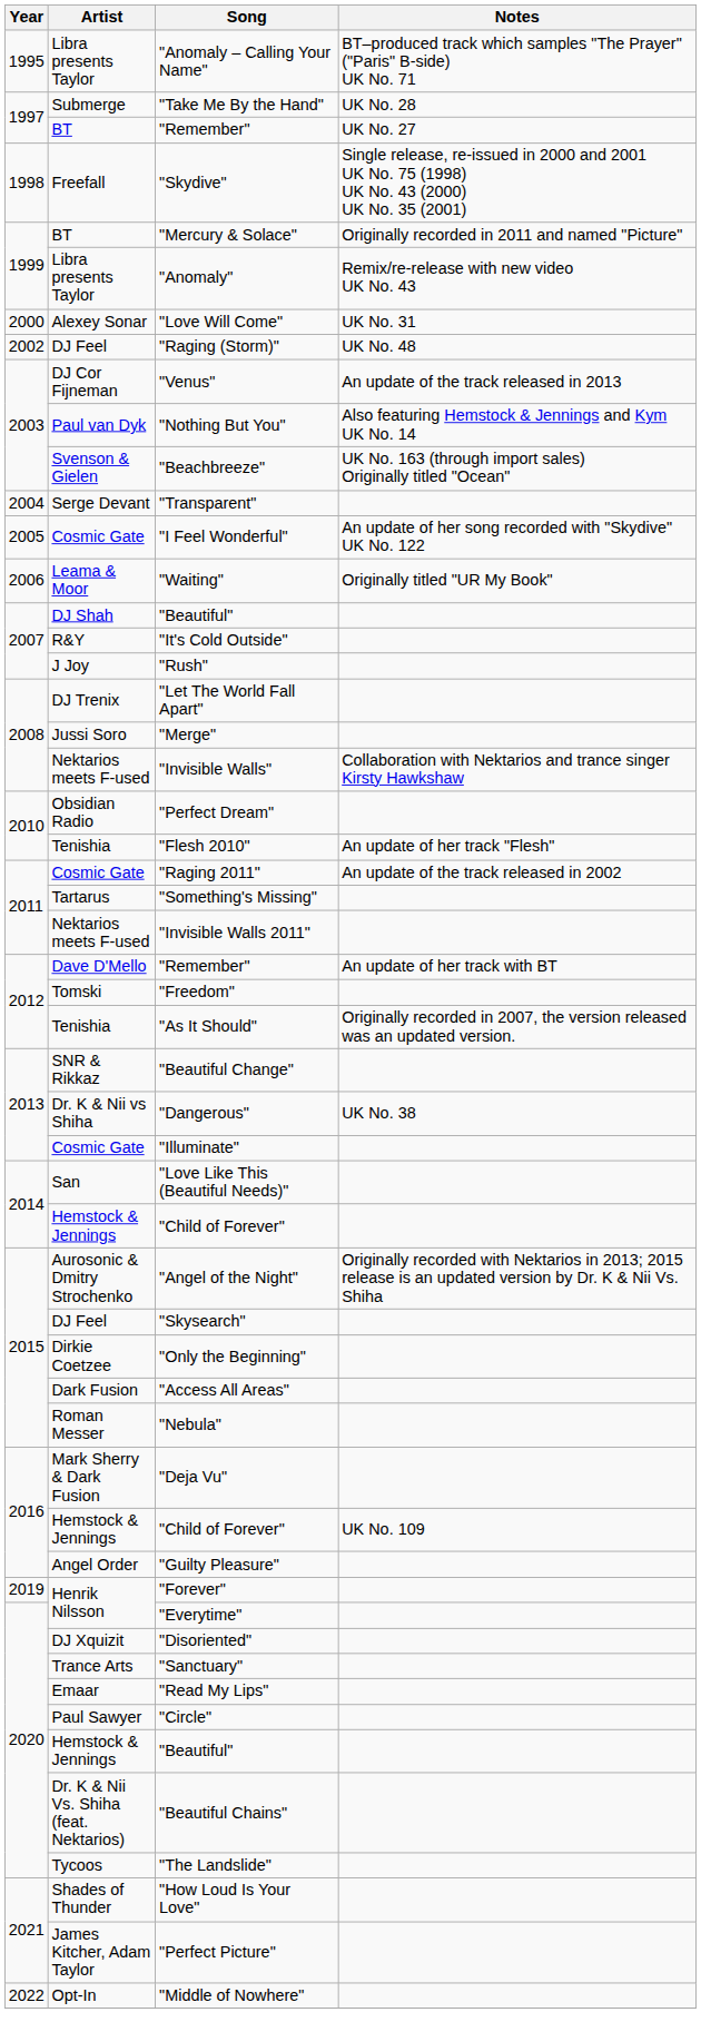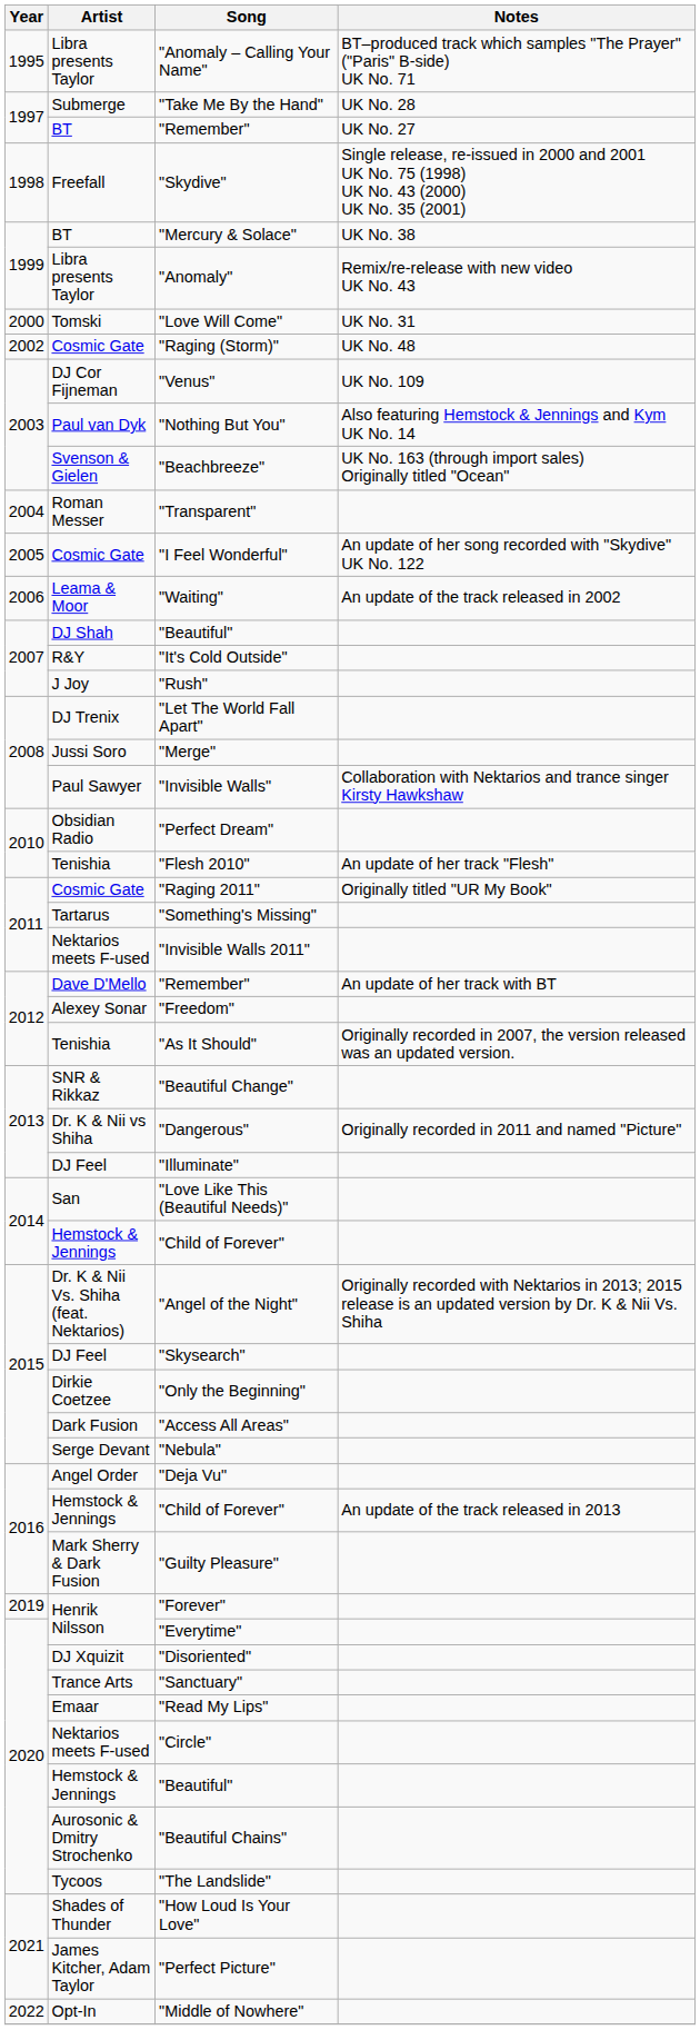 <table class="wikitable sortable">
 <tr>
 <th width="30">Year</th>
 <th width="100">Artist</th>
 <th width="175">Song</th>
 <th width="350">Notes</th>
 </tr>
 <tr>
 <td>1995</td>
 <td>Libra presents Taylor</td>
 <td>"Anomaly – Calling Your Name"</td>
 <td>BT–produced track which samples "The Prayer" ("Paris" B-side)<br>UK No. 71</td>
 </tr>
 <tr>
 <td rowspan="2">1997</td>
 <td>Submerge</td>
 <td>"Take Me By the Hand"</td>
 <td>UK No. 28</td>
 </tr>
 <tr>
 <td><a href='#'>BT</a></td>
 <td>"Remember"</td>
 <td>UK No. 27</td>
 </tr>
 <tr>
 <td>1998</td>
 <td>Freefall</td>
 <td>"Skydive"</td>
 <td>Single release, re-issued in 2000 and 2001<br>UK No. 75 (1998)<br>UK No. 43 (2000)<br>UK No. 35 (2001)</td>
 </tr>
 <tr>
 <td rowspan="2">1999</td>
 <td>BT</td>
 <td>"Mercury & Solace"</td>
-<td>Originally recorded in 2011 and named "Picture"</td>
+<td>UK No. 38</td>
 </tr>
 <tr>
 <td>Libra presents Taylor</td>
 <td>"Anomaly"</td>
 <td>Remix/re-release with new video<br>UK No. 43</td>
 </tr>
 <tr>
 <td>2000</td>
-<td>Alexey Sonar</td>
+<td>Tomski</td>
 <td>"Love Will Come"</td>
 <td>UK No. 31</td>
 </tr>
 <tr>
 <td>2002</td>
-<td>DJ Feel</td>
+<td><a href='#'>Cosmic Gate</a></td>
 <td>"Raging (Storm)"</td>
 <td>UK No. 48</td>
 </tr>
 <tr>
 <td rowspan="3">2003</td>
 <td>DJ Cor Fijneman</td>
 <td>"Venus"</td>
-<td>An update of the track released in 2013</td>
+<td>UK No. 109</td>
 </tr>
 <tr>
 <td><a href='#'>Paul van Dyk</a></td>
 <td>"Nothing But You"</td>
 <td>Also featuring <a href='#'>Hemstock & Jennings</a> and <a href='#'>Kym</a><br>UK No. 14</td>
 </tr>
 <tr>
 <td><a href='#'>Svenson & Gielen</a></td>
 <td>"Beachbreeze"</td>
 <td>UK No. 163 (through import sales)<br>Originally titled "Ocean"</td>
 </tr>
 <tr>
 <td>2004</td>
-<td>Serge Devant</td>
+<td>Roman Messer</td>
 <td>"Transparent"</td>
 <td></td>
 </tr>
 <tr>
 <td>2005</td>
 <td><a href='#'>Cosmic Gate</a></td>
 <td>"I Feel Wonderful"</td>
 <td>An update of her song recorded with "Skydive"<br>UK No. 122</td>
 </tr>
 <tr>
 <td>2006</td>
 <td><a href='#'>Leama & Moor</a></td>
 <td>"Waiting"</td>
-<td>Originally titled "UR My Book"</td>
+<td>An update of the track released in 2002</td>
 </tr>
 <tr>
 <td rowspan="3">2007</td>
 <td><a href='#'>DJ Shah</a></td>
 <td>"Beautiful"</td>
 <td></td>
 </tr>
 <tr>
 <td>R&Y</td>
 <td>"It's Cold Outside"</td>
 <td></td>
 </tr>
 <tr>
 <td>J Joy</td>
 <td>"Rush"</td>
 <td></td>
 </tr>
 <tr>
 <td rowspan="3">2008</td>
 <td>DJ Trenix</td>
 <td>"Let The World Fall Apart"</td>
 <td></td>
 </tr>
 <tr>
 <td>Jussi Soro</td>
 <td>"Merge"</td>
 <td></td>
 </tr>
 <tr>
-<td>Nektarios meets F-used</td>
+<td>Paul Sawyer</td>
 <td>"Invisible Walls"</td>
 <td>Collaboration with Nektarios and trance singer <a href='#'>Kirsty Hawkshaw</a></td>
 </tr>
 <tr>
 <td rowspan="2">2010</td>
 <td>Obsidian Radio</td>
 <td>"Perfect Dream"</td>
 <td></td>
 </tr>
 <tr>
 <td>Tenishia</td>
 <td>"Flesh 2010"</td>
 <td>An update of her track "Flesh"</td>
 </tr>
 <tr>
 <td rowspan="3">2011</td>
 <td><a href='#'>Cosmic Gate</a></td>
 <td>"Raging 2011"</td>
-<td>An update of the track released in 2002</td>
+<td>Originally titled "UR My Book"</td>
 </tr>
 <tr>
 <td>Tartarus</td>
 <td>"Something's Missing"</td>
 <td></td>
 </tr>
 <tr>
 <td>Nektarios meets F-used</td>
 <td>"Invisible Walls 2011"</td>
 <td></td>
 </tr>
 <tr>
 <td rowspan="3">2012</td>
 <td><a href='#'>Dave D'Mello</a></td>
 <td>"Remember"</td>
 <td>An update of her track with BT</td>
 </tr>
 <tr>
-<td>Tomski</td>
+<td>Alexey Sonar</td>
 <td>"Freedom"</td>
 <td></td>
 </tr>
 <tr>
 <td>Tenishia</td>
 <td>"As It Should"</td>
 <td>Originally recorded in 2007, the version released was an updated version.</td>
 </tr>
 <tr>
 <td rowspan="3">2013</td>
 <td>SNR & Rikkaz</td>
 <td>"Beautiful Change"</td>
 <td></td>
 </tr>
 <tr>
 <td>Dr. K & Nii vs Shiha</td>
 <td>"Dangerous"</td>
-<td>UK No. 38</td>
+<td>Originally recorded in 2011 and named "Picture"</td>
 </tr>
 <tr>
-<td><a href='#'>Cosmic Gate</a></td>
+<td>DJ Feel</td>
 <td>"Illuminate"</td>
 <td></td>
 </tr>
 <tr>
 <td rowspan="2">2014</td>
 <td>San</td>
 <td>"Love Like This (Beautiful Needs)"</td>
 <td></td>
 </tr>
 <tr>
 <td><a href='#'>Hemstock & Jennings</a></td>
 <td>"Child of Forever"</td>
 <td></td>
 </tr>
 <tr>
 <td rowspan="5">2015</td>
-<td>Aurosonic & Dmitry Strochenko</td>
+<td>Dr. K & Nii Vs. Shiha (feat. Nektarios)</td>
 <td>"Angel of the Night"</td>
 <td>Originally recorded with Nektarios in 2013; 2015 release is an updated version by Dr. K & Nii Vs. Shiha</td>
 </tr>
 <tr>
 <td>DJ Feel</td>
 <td>"Skysearch"</td>
 <td></td>
 </tr>
 <tr>
 <td>Dirkie Coetzee</td>
 <td>"Only the Beginning"</td>
 <td></td>
 </tr>
 <tr>
 <td>Dark Fusion</td>
 <td>"Access All Areas"</td>
 <td></td>
 </tr>
 <tr>
-<td>Roman Messer</td>
+<td>Serge Devant</td>
 <td>"Nebula"</td>
 <td></td>
 </tr>
 <tr>
 <td rowspan="3">2016</td>
-<td>Mark Sherry & Dark Fusion</td>
+<td>Angel Order</td>
 <td>"Deja Vu"</td>
 <td></td>
 </tr>
 <tr>
 <td>Hemstock & Jennings</td>
 <td>"Child of Forever"</td>
-<td>UK No. 109</td>
+<td>An update of the track released in 2013</td>
 </tr>
 <tr>
-<td>Angel Order</td>
+<td>Mark Sherry & Dark Fusion</td>
 <td>"Guilty Pleasure"</td>
 <td></td>
 </tr>
 <tr>
 <td>2019</td>
 <td rowspan="2">Henrik Nilsson</td>
 <td>"Forever"</td>
 <td></td>
 </tr>
 <tr>
 <td rowspan="8">2020</td>
 <td>"Everytime"</td>
 <td></td>
 </tr>
 <tr>
 <td>DJ Xquizit</td>
 <td>"Disoriented"</td>
 <td></td>
 </tr>
 <tr>
 <td>Trance Arts</td>
 <td>"Sanctuary"</td>
 <td></td>
 </tr>
 <tr>
 <td>Emaar</td>
 <td>"Read My Lips"</td>
 <td></td>
 </tr>
 <tr>
-<td>Paul Sawyer</td>
+<td>Nektarios meets F-used</td>
 <td>"Circle"</td>
 <td></td>
 </tr>
 <tr>
 <td>Hemstock & Jennings</td>
 <td>"Beautiful"</td>
 <td></td>
 </tr>
 <tr>
-<td>Dr. K & Nii Vs. Shiha (feat. Nektarios)</td>
+<td>Aurosonic & Dmitry Strochenko</td>
 <td>"Beautiful Chains"</td>
 <td></td>
 </tr>
 <tr>
 <td>Tycoos</td>
 <td>"The Landslide"</td>
 <td></td>
 </tr>
 <tr>
 <td rowspan="2">2021</td>
 <td>Shades of Thunder</td>
 <td>"How Loud Is Your Love"</td>
 <td></td>
 </tr>
 <tr>
 <td>James Kitcher, Adam Taylor</td>
 <td>"Perfect Picture"</td>
 <td></td>
 </tr>
 <tr>
 <td>2022</td>
 <td>Opt-In</td>
 <td>"Middle of Nowhere"</td>
 <td></td>
 </tr>
 <tr>
 </tr>
 </table>
